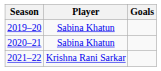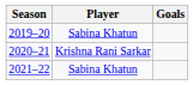 <table class="wikitable" style="text-align:center;margin-left:1em;float:center">
 <tr>
 <th>Season</th>
 <th>Player</th>
 <th>Goals</th>
 </tr>
 <tr>
 <td><a href='#'>2019–20</a></td>
 <td> <a href='#'>Sabina Khatun</a></td>
 <td></td>
 </tr>
 <tr>
 <td><a href='#'>2020–21</a></td>
-<td> <a href='#'>Sabina Khatun</a></td>
+<td> <a href='#'>Krishna Rani Sarkar</a></td>
 <td></td>
 </tr>
 <tr>
 <td><a href='#'>2021–22</a></td>
-<td> <a href='#'>Krishna Rani Sarkar</a></td>
+<td> <a href='#'>Sabina Khatun</a></td>
 <td></td>
 </tr>
 </table>
